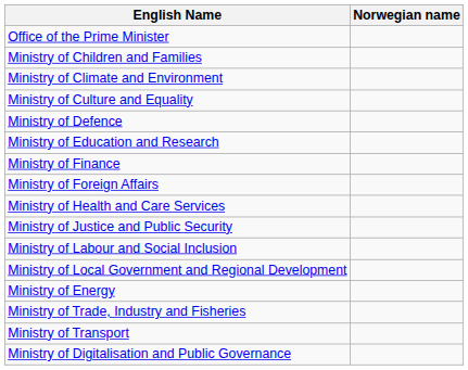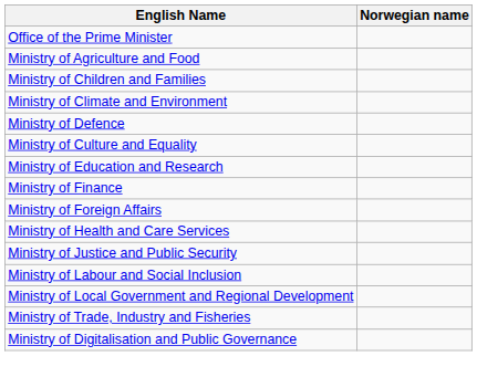 <table class="wikitable">
 <tr>
 <th>English Name</th>
 <th>Norwegian name</th>
 </tr>
 <tr>
 <td><a href='#'>Office of the Prime Minister</a></td>
+<td></td>
+</tr>
+<tr>
+<td><a href='#'>Ministry of Agriculture and Food</a></td>
 <td></td>
 </tr>
 <tr>
 <td><a href='#'>Ministry of Children and Families</a></td>
 <td></td>
 </tr>
 <tr>
 <td><a href='#'>Ministry of Climate and Environment</a></td>
 <td></td>
 </tr>
 <tr>
-<td><a href='#'>Ministry of Culture and Equality</a></td>
+<td><a href='#'>Ministry of Defence</a></td>
 <td></td>
 </tr>
 <tr>
-<td><a href='#'>Ministry of Defence</a></td>
+<td><a href='#'>Ministry of Culture and Equality</a></td>
 <td></td>
 </tr>
 <tr>
 <td><a href='#'>Ministry of Education and Research</a></td>
 <td></td>
 </tr>
 <tr>
 <td><a href='#'>Ministry of Finance</a></td>
 <td></td>
 </tr>
 <tr>
 <td><a href='#'>Ministry of Foreign Affairs</a></td>
 <td></td>
 </tr>
 <tr>
 <td><a href='#'>Ministry of Health and Care Services</a></td>
 <td></td>
 </tr>
 <tr>
 <td><a href='#'>Ministry of Justice and Public Security</a></td>
 <td></td>
 </tr>
 <tr>
 <td><a href='#'>Ministry of Labour and Social Inclusion</a></td>
 <td></td>
 </tr>
 <tr>
 <td><a href='#'>Ministry of Local Government and Regional Development</a></td>
 <td></td>
 </tr>
 <tr>
-<td><a href='#'>Ministry of Energy</a></td>
-<td></td>
-</tr>
-<tr>
 <td><a href='#'>Ministry of Trade, Industry and Fisheries</a></td>
-<td></td>
-</tr>
-<tr>
-<td><a href='#'>Ministry of Transport</a></td>
 <td></td>
 </tr>
 <tr>
 <td><a href='#'>Ministry of Digitalisation and Public Governance</a></td>
 <td></td>
 </tr>
 </table>
